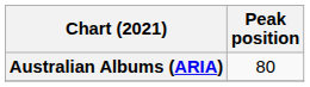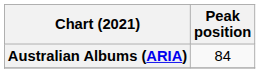 <table class="wikitable sortable plainrowheaders" style="text-align:center">
 <tr>
 <th scope="col">Chart (2021)</th>
 <th scope="col">Peak<br>position</th>
 </tr>
 <tr>
 <th scope="row">Australian Albums (<a href='#'>ARIA</a>)</th>
-<td>80</td>
+<td>84</td>
 </tr>
 <tr>
 </tr>
 <tr>
 </tr>
 <tr>
 </tr>
 <tr>
 </tr>
 </table>
